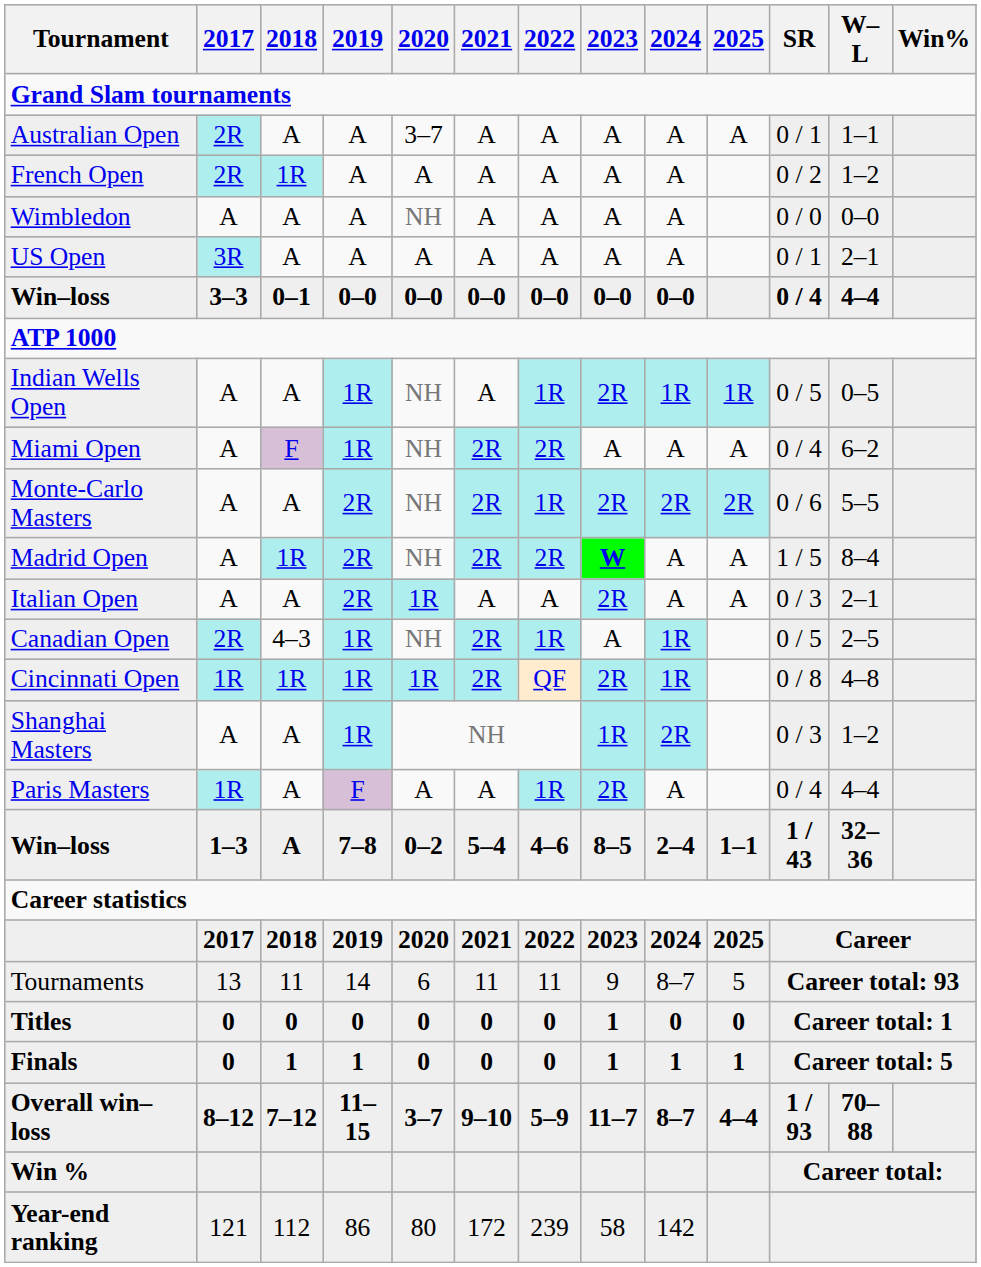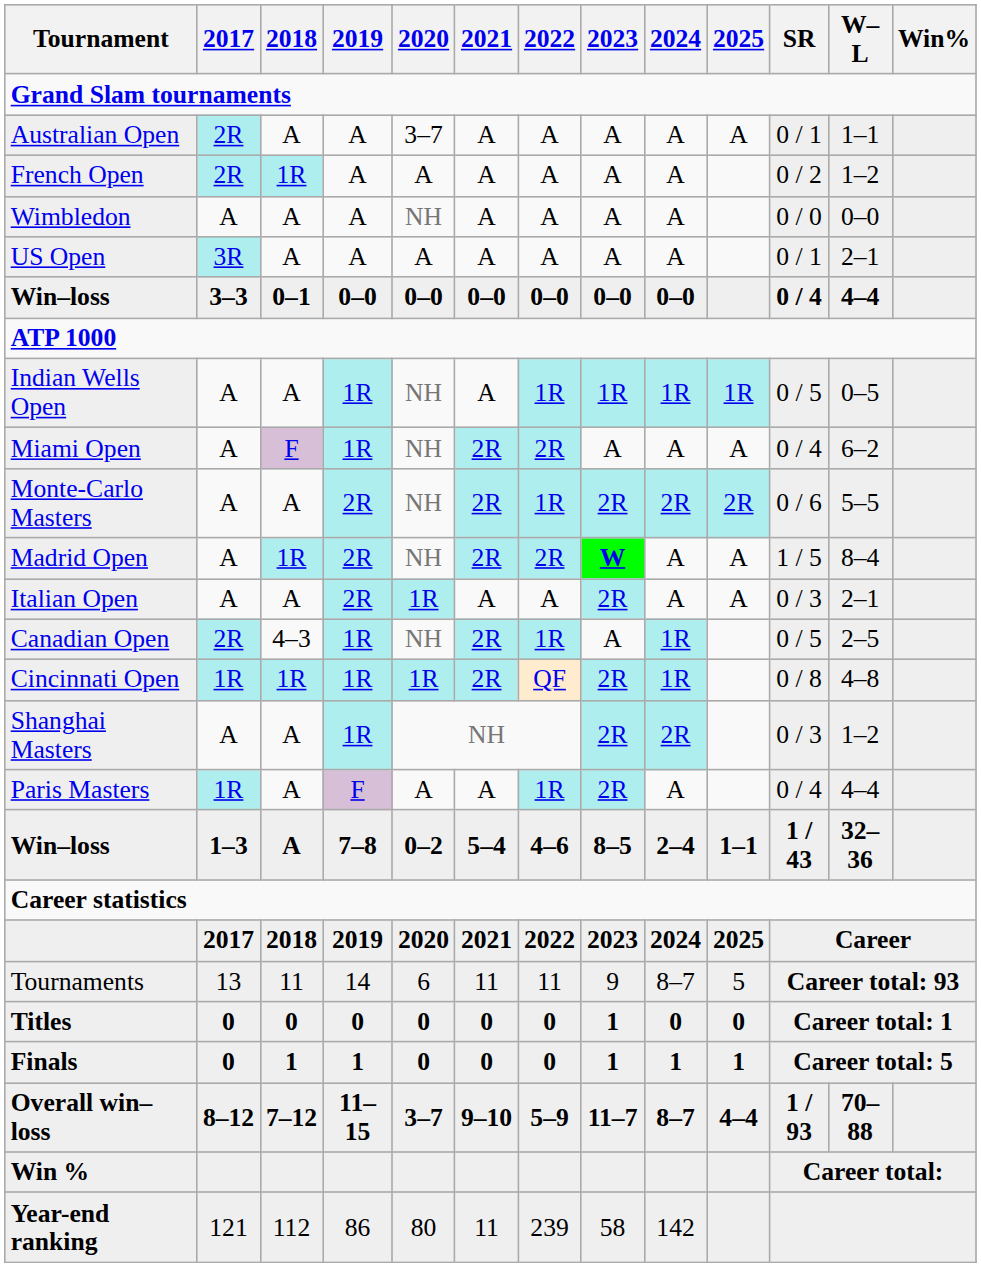 <table class=wikitable style=text-align:center>
 <tr>
 <th>Tournament</th>
 <th><a href='#'>2017</a></th>
 <th><a href='#'>2018</a></th>
 <th><a href='#'>2019</a></th>
 <th><a href='#'>2020</a></th>
 <th><a href='#'>2021</a></th>
 <th><a href='#'>2022</a></th>
 <th><a href='#'>2023</a></th>
 <th><a href='#'>2024</a></th>
 <th><a href='#'>2025</a></th>
 <th>SR</th>
 <th>W–L</th>
 <th>Win%</th>
 </tr>
 <tr>
 <td colspan="13" align="left"><strong><a href='#'>Grand Slam tournaments</a></strong></td>
 </tr>
 <tr>
 <td bgcolor=efefef align=left><a href='#'>Australian Open</a></td>
 <td bgcolor=afeeee><a href='#'>2R</a></td>
 <td>A</td>
 <td>A</td>
 <td>3–7</td>
 <td>A</td>
 <td>A</td>
 <td>A</td>
 <td>A</td>
 <td>A</td>
 <td bgcolor=efefef>0 / 1</td>
 <td bgcolor=efefef>1–1</td>
 <td bgcolor=efefef></td>
 </tr>
 <tr>
 <td bgcolor=efefef align=left><a href='#'>French Open</a></td>
 <td bgcolor=afeeee><a href='#'>2R</a></td>
 <td bgcolor=afeeee><a href='#'>1R</a></td>
 <td>A</td>
 <td>A</td>
 <td>A</td>
 <td>A</td>
 <td>A</td>
 <td>A</td>
 <td></td>
 <td bgcolor=efefef>0 / 2</td>
 <td bgcolor=efefef>1–2</td>
 <td bgcolor=efefef></td>
 </tr>
 <tr>
 <td bgcolor=efefef align=left><a href='#'>Wimbledon</a></td>
 <td>A</td>
 <td>A</td>
 <td>A</td>
 <td style=color:#767676>NH</td>
 <td>A</td>
 <td>A</td>
 <td>A</td>
 <td>A</td>
 <td></td>
 <td bgcolor=efefef>0 / 0</td>
 <td bgcolor=efefef>0–0</td>
 <td bgcolor=efefef></td>
 </tr>
 <tr>
 <td bgcolor=efefef align=left><a href='#'>US Open</a></td>
 <td bgcolor=afeeee><a href='#'>3R</a></td>
 <td>A</td>
 <td>A</td>
 <td>A</td>
 <td>A</td>
 <td>A</td>
 <td>A</td>
 <td>A</td>
 <td></td>
 <td bgcolor=efefef>0 / 1</td>
 <td bgcolor=efefef>2–1</td>
 <td bgcolor=efefef></td>
 </tr>
 <tr style=font-weight:bold;background:#efefef>
 <td align=left>Win–loss</td>
 <td>3–3</td>
 <td>0–1</td>
 <td>0–0</td>
 <td>0–0</td>
 <td>0–0</td>
 <td>0–0</td>
 <td>0–0</td>
 <td>0–0</td>
 <td></td>
 <td>0 / 4</td>
 <td>4–4</td>
 <td></td>
 </tr>
 <tr>
 <td colspan="13" align="left"><strong><a href='#'>ATP 1000</a></strong></td>
 </tr>
 <tr>
 <td bgcolor=efefef align=left><a href='#'>Indian Wells Open</a></td>
 <td>A</td>
 <td>A</td>
 <td bgcolor=afeeee><a href='#'>1R</a></td>
 <td style=color:#767676>NH</td>
 <td>A</td>
 <td bgcolor=afeeee><a href='#'>1R</a></td>
-<td bgcolor=afeeee><a href='#'>2R</a></td>
+<td bgcolor=afeeee><a href='#'>1R</a></td>
 <td bgcolor=afeeee><a href='#'>1R</a></td>
 <td bgcolor=afeeee><a href='#'>1R</a></td>
 <td bgcolor=efefef>0 / 5</td>
 <td bgcolor=efefef>0–5</td>
 <td bgcolor=efefef></td>
 </tr>
 <tr>
 <td bgcolor=efefef align=left><a href='#'>Miami Open</a></td>
 <td>A</td>
 <td bgcolor=thistle><a href='#'>F</a></td>
 <td bgcolor=afeeee><a href='#'>1R</a></td>
 <td style=color:#767676>NH</td>
 <td bgcolor=afeeee><a href='#'>2R</a></td>
 <td bgcolor=afeeee><a href='#'>2R</a></td>
 <td>A</td>
 <td>A</td>
 <td>A</td>
 <td bgcolor=efefef>0 / 4</td>
 <td bgcolor=efefef>6–2</td>
 <td bgcolor=efefef></td>
 </tr>
 <tr>
 <td bgcolor=efefef align=left><a href='#'>Monte-Carlo Masters</a></td>
 <td>A</td>
 <td>A</td>
 <td bgcolor=afeeee><a href='#'>2R</a></td>
 <td style=color:#767676>NH</td>
 <td bgcolor=afeeee><a href='#'>2R</a></td>
 <td bgcolor=afeeee><a href='#'>1R</a></td>
 <td bgcolor=afeeee><a href='#'>2R</a></td>
 <td bgcolor=afeeee><a href='#'>2R</a></td>
 <td bgcolor=afeeee><a href='#'>2R</a></td>
 <td bgcolor=efefef>0 / 6</td>
 <td bgcolor=efefef>5–5</td>
 <td bgcolor=efefef></td>
 </tr>
 <tr>
 <td bgcolor=efefef align=left><a href='#'>Madrid Open</a></td>
 <td>A</td>
 <td bgcolor=afeeee><a href='#'>1R</a></td>
 <td bgcolor=afeeee><a href='#'>2R</a></td>
 <td style=color:#767676>NH</td>
 <td bgcolor=afeeee><a href='#'>2R</a></td>
 <td bgcolor=afeeee><a href='#'>2R</a></td>
 <td bgcolor=lime><a href='#'><strong>W</strong></a></td>
 <td>A</td>
 <td>A</td>
 <td bgcolor=efefef>1 / 5</td>
 <td bgcolor=efefef>8–4</td>
 <td bgcolor=efefef></td>
 </tr>
 <tr>
 <td bgcolor=efefef align=left><a href='#'>Italian Open</a></td>
 <td>A</td>
 <td>A</td>
 <td bgcolor=afeeee><a href='#'>2R</a></td>
 <td bgcolor=afeeee><a href='#'>1R</a></td>
 <td>A</td>
 <td>A</td>
 <td bgcolor=afeeee><a href='#'>2R</a></td>
 <td>A</td>
 <td>A</td>
 <td bgcolor=efefef>0 / 3</td>
 <td bgcolor=efefef>2–1</td>
 <td bgcolor=efefef></td>
 </tr>
 <tr>
 <td bgcolor=efefef align=left><a href='#'>Canadian Open</a></td>
 <td bgcolor=afeeee><a href='#'>2R</a></td>
 <td>4–3</td>
 <td bgcolor=afeeee><a href='#'>1R</a></td>
 <td style=color:#767676>NH</td>
 <td bgcolor=afeeee><a href='#'>2R</a></td>
 <td bgcolor=afeeee><a href='#'>1R</a></td>
 <td>A</td>
 <td bgcolor=afeeee><a href='#'>1R</a></td>
 <td></td>
 <td bgcolor=efefef>0 / 5</td>
 <td bgcolor=efefef>2–5</td>
 <td bgcolor=efefef></td>
 </tr>
 <tr>
 <td bgcolor=efefef align=left><a href='#'>Cincinnati Open</a></td>
 <td bgcolor=afeeee><a href='#'>1R</a></td>
 <td bgcolor=afeeee><a href='#'>1R</a></td>
 <td bgcolor=afeeee><a href='#'>1R</a></td>
 <td bgcolor=afeeee><a href='#'>1R</a></td>
 <td bgcolor=afeeee><a href='#'>2R</a></td>
 <td bgcolor=ffebcd><a href='#'>QF</a></td>
 <td bgcolor=afeeee><a href='#'>2R</a></td>
 <td bgcolor=afeeee><a href='#'>1R</a></td>
 <td></td>
 <td bgcolor=efefef>0 / 8</td>
 <td bgcolor=efefef>4–8</td>
 <td bgcolor=efefef></td>
 </tr>
 <tr>
 <td bgcolor=efefef align=left><a href='#'>Shanghai Masters</a></td>
 <td>A</td>
 <td>A</td>
 <td bgcolor=afeeee><a href='#'>1R</a></td>
 <td colspan=3 style=color:#767676>NH</td>
-<td bgcolor=afeeee><a href='#'>1R</a></td>
+<td bgcolor=afeeee><a href='#'>2R</a></td>
 <td bgcolor=afeeee><a href='#'>2R</a></td>
 <td></td>
 <td bgcolor=efefef>0 / 3</td>
 <td bgcolor=efefef>1–2</td>
 <td bgcolor=efefef></td>
 </tr>
 <tr>
 <td bgcolor=efefef align=left><a href='#'>Paris Masters</a></td>
 <td bgcolor=afeeee><a href='#'>1R</a></td>
 <td>A</td>
 <td bgcolor=thistle><a href='#'>F</a></td>
 <td>A</td>
 <td>A</td>
 <td bgcolor=afeeee><a href='#'>1R</a></td>
 <td bgcolor=afeeee><a href='#'>2R</a></td>
 <td>A</td>
 <td></td>
 <td bgcolor=efefef>0 / 4</td>
 <td bgcolor=efefef>4–4</td>
 <td bgcolor=efefef></td>
 </tr>
 <tr style=font-weight:bold;background:#efefef>
 <td align=left>Win–loss</td>
 <td>1–3</td>
 <td>A</td>
 <td>7–8</td>
 <td>0–2</td>
 <td>5–4</td>
 <td>4–6</td>
 <td>8–5</td>
 <td>2–4</td>
 <td>1–1</td>
 <td>1 / 43</td>
 <td>32–36</td>
 <td></td>
 </tr>
 <tr>
 <td colspan="15" style="text-align:left"><strong>Career statistics</strong></td>
 </tr>
 <tr style=font-weight:bold;background:#efefef>
 <td></td>
 <td>2017</td>
 <td>2018</td>
 <td>2019</td>
 <td>2020</td>
 <td>2021</td>
 <td>2022</td>
 <td>2023</td>
 <td>2024</td>
 <td>2025</td>
 <td colspan="3">Career</td>
 </tr>
 <tr bgcolor=efefef>
 <td align=left>Tournaments</td>
 <td>13</td>
 <td>11</td>
 <td>14</td>
 <td>6</td>
 <td>11</td>
 <td>11</td>
 <td>9</td>
 <td>8–7</td>
 <td>5</td>
 <td colspan=3><strong>Career total: 93</strong></td>
 </tr>
 <tr style=font-weight:bold;background:#efefef>
 <td align=left>Titles</td>
 <td>0</td>
 <td>0</td>
 <td>0</td>
 <td>0</td>
 <td>0</td>
 <td>0</td>
 <td>1</td>
 <td>0</td>
 <td>0</td>
 <td colspan=3>Career total: 1</td>
 </tr>
 <tr style=font-weight:bold;background:#efefef>
 <td align=left>Finals</td>
 <td>0</td>
 <td>1</td>
 <td>1</td>
 <td>0</td>
 <td>0</td>
 <td>0</td>
 <td>1</td>
 <td>1</td>
 <td>1</td>
 <td colspan=3>Career total: 5</td>
 </tr>
 <tr style=font-weight:bold;background:#efefef>
 <td align=left>Overall win–loss</td>
 <td>8–12</td>
 <td>7–12</td>
 <td>11–15</td>
 <td>3–7</td>
 <td>9–10</td>
 <td>5–9</td>
 <td>11–7</td>
 <td>8–7</td>
 <td>4–4</td>
 <td>1 / 93</td>
 <td>70–88</td>
 <td></td>
 </tr>
 <tr style=font-weight:bold;background:#efefef>
 <td align=left>Win %</td>
 <td></td>
 <td></td>
 <td></td>
 <td></td>
 <td></td>
 <td></td>
 <td></td>
 <td></td>
 <td></td>
 <td colspan=3>Career total: </td>
 </tr>
 <tr bgcolor=efefef>
 <td align=left><strong>Year-end ranking</strong></td>
 <td>121</td>
 <td>112</td>
 <td>86</td>
 <td>80</td>
-<td>172</td>
+<td>11</td>
 <td>239</td>
 <td>58</td>
 <td>142</td>
 <td></td>
 <td colspan=3></td>
 </tr>
 </table>
